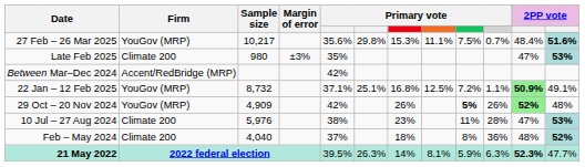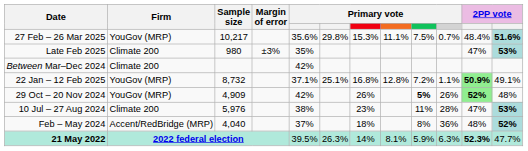 <table class="nowrap wikitable tpl-blanktable" style=text-align:center;font-size:90%>
 <tr>
 <th rowspan=2>Date</th>
 <th rowspan=2>Firm</th>
 <th rowspan=2>Sample<br>size</th>
 <th rowspan=2>Margin<br>of error</th>
 <th colspan=6>Primary vote</th>
 <th colspan=2 class=unsortable style=background:#ebbce3><a href='#'>2PP vote</a></th>
 </tr>
 <tr>
 <th style=background:></th>
 <th style=background:></th>
 <th style="background:#F00011"></th>
 <th style=background:#f36c21></th>
 <th style=background:#10C25B></th>
 <th style=background:lightgray></th>
 <th style=background:></th>
 <th style=background:></th>
 </tr>
 <tr>
 <td align=right>27 Feb – 26 Mar 2025</td>
 <td align=left>YouGov (MRP)</td>
 <td>10,217</td>
 <td></td>
 <td>35.6%</td>
 <td>29.8%</td>
 <td>15.3%</td>
 <td>11.1%</td>
 <td>7.5%</td>
 <td>0.7%</td>
 <td>48.4%</td>
 <th style=background:#ACDCDC>51.6%</th>
 </tr>
 <tr>
 <td align=right>Late Feb 2025</td>
 <td align=left>Climate 200</td>
 <td>980</td>
 <td>±3%</td>
 <td>35%</td>
 <td></td>
 <td></td>
 <td></td>
 <td></td>
 <td></td>
 <td>47%</td>
 <th style=background:#ACDCDC>53%</th>
 </tr>
 <tr>
 <td align=right><em>Between</em> Mar–Dec 2024</td>
-<td align=left>Accent/RedBridge (MRP)</td>
+<td align=left>Climate 200</td>
 <td></td>
 <td></td>
 <td>42%</td>
 <td></td>
 <td></td>
 <td></td>
 <td></td>
 <td></td>
 <td></td>
 <td></td>
 </tr>
 <tr>
 <td align=right>22 Jan – 12 Feb 2025</td>
 <td align=left>YouGov (MRP)</td>
 <td>8,732</td>
 <td></td>
 <td>37.1%</td>
 <td>25.1%</td>
 <td>16.8%</td>
-<td>12.5%</td>
+<td>12.8%</td>
 <td>7.2%</td>
 <td>1.1%</td>
 <th style=background:#90EE90>50.9%</th>
 <td>49.1%</td>
 </tr>
 <tr>
 <td align=right>29 Oct – 20 Nov 2024</td>
 <td align=left>YouGov (MRP)</td>
 <td>4,909</td>
 <td></td>
 <td>42%</td>
 <td></td>
 <td>26%</td>
 <td></td>
 <td><strong>5%</strong></td>
 <td>26%</td>
 <th style=background:#90EE90><strong>52%</strong></th>
 <td>48%</td>
 </tr>
 <tr>
 <td align=right>10 Jul – 27 Aug 2024</td>
 <td align=left>Climate 200</td>
 <td>5,976</td>
 <td></td>
 <td>38%</td>
 <td></td>
 <td>23%</td>
 <td></td>
 <td>11%</td>
 <td>28%</td>
 <td>47%</td>
 <th style=background:#ACDCDC>53%</th>
 </tr>
 <tr>
 <td align=right>Feb – May 2024</td>
-<td align=left>Climate 200</td>
+<td align=left>Accent/RedBridge (MRP)</td>
 <td>4,040</td>
 <td></td>
 <td>37%</td>
 <td></td>
 <td>18%</td>
 <td></td>
 <td>8%</td>
 <td>36%</td>
 <td>48%</td>
 <th style=background:#ACDCDC>52%</th>
 </tr>
 <tr style="background:#b0e9db">
 <td style="text-align:right" data-sort-value="21-May-2022"><strong>21 May 2022</strong></td>
 <td colspan="3" style="text-align:center"><strong><a href='#'>2022 federal election</a></strong></td>
 <td>39.5%</td>
 <td>26.3%</td>
 <td>14%</td>
 <td>8.1%</td>
 <td>5.9%</td>
 <td>6.3%</td>
 <td><strong>52.3%</strong></td>
 <td>47.7%</td>
 </tr>
 </table>
